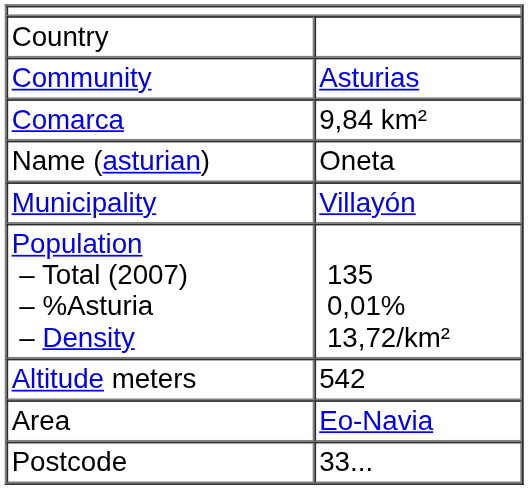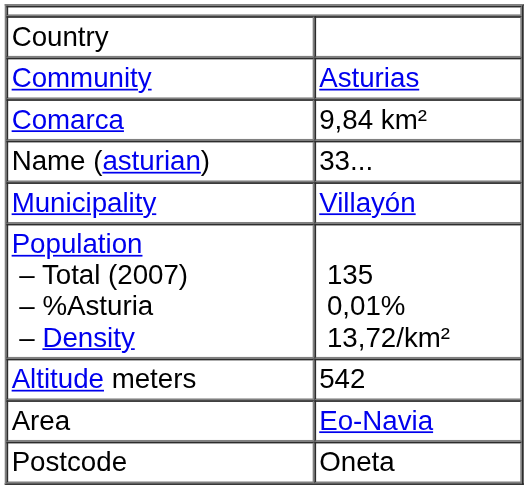 <table border="1" cellpadding="2" cellspacing="0" style="float:right; margin-left:1em" width="300px">
 <tr>
 <td align="center" colspan=2></td>
 </tr>
 <tr>
 <td>Country</td>
 <td></td>
 </tr>
 <tr>
 <td><a href='#'>Community</a></td>
 <td> <a href='#'>Asturias</a></td>
 </tr>
 <tr>
 <td><a href='#'>Comarca</a></td>
 <td>9,84 km²</td>
 </tr>
 <tr>
 <td>Name (<a href='#'>asturian</a>)</td>
-<td>Oneta</td>
+<td>33...</td>
 </tr>
 <tr>
 <td><a href='#'>Municipality</a></td>
 <td> <a href='#'>Villayón</a></td>
 </tr>
 <tr>
 <td><a href='#'>Population</a><br> – Total (2007)<br> – %Asturia<br> – <a href='#'>Density</a></td>
 <td> <br> 135<br> 0,01%<br> 13,72/km²</td>
 </tr>
 <tr>
 <td><a href='#'>Altitude</a> meters</td>
 <td>542</td>
 </tr>
 <tr>
 <td>Area</td>
 <td><a href='#'>Eo-Navia</a></td>
 </tr>
 <tr>
 <td>Postcode</td>
-<td>33...</td>
+<td>Oneta</td>
 </tr>
 <tr>
 </tr>
 </table>
